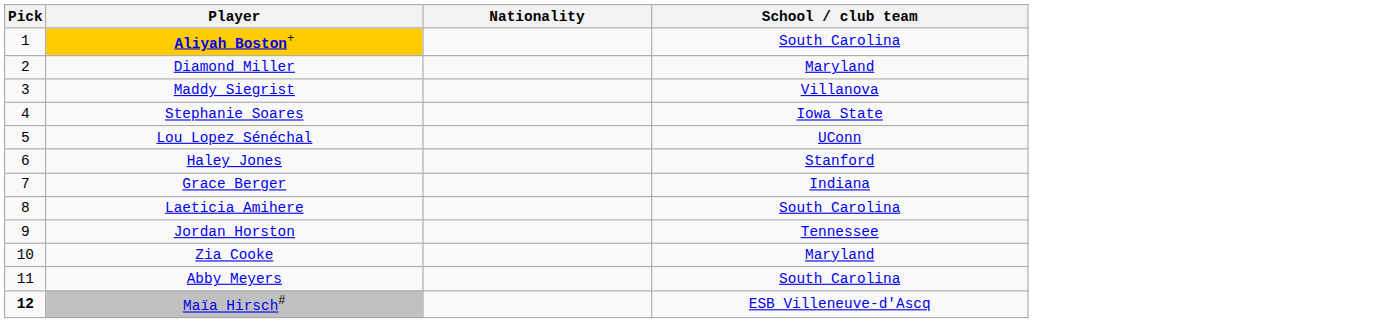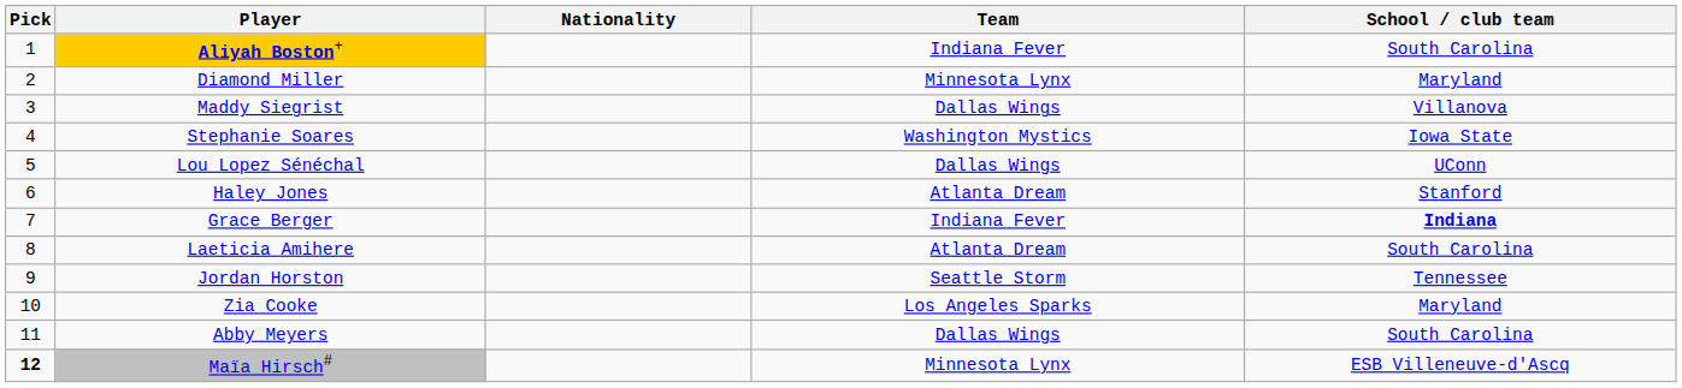 <table class="wikitable" style="text-align: center;">
 <tr>
 <th width=30>Pick</th>
 <th width=333>Player</th>
 <th width=200>Nationality</th>
+<th width=383>Team</th>
 <th width=333>School / club team</th>
 </tr>
 <tr>
 <td>1</td>
 <td bgcolor="#FFCC00"><strong><a href='#'>Aliyah Boston</a></strong><sup>+</sup></td>
 <td></td>
+<td><a href='#'>Indiana Fever</a></td>
 <td><a href='#'>South Carolina</a></td>
 </tr>
 <tr>
 <td>2</td>
 <td><a href='#'>Diamond Miller</a></td>
 <td></td>
+<td><a href='#'>Minnesota Lynx</a></td>
 <td><a href='#'>Maryland</a></td>
 </tr>
 <tr>
 <td>3</td>
 <td><a href='#'>Maddy Siegrist</a></td>
 <td></td>
+<td><a href='#'>Dallas Wings</a> </td>
 <td><a href='#'>Villanova</a></td>
 </tr>
 <tr>
 <td>4</td>
 <td><a href='#'>Stephanie Soares</a></td>
 <td></td>
+<td><a href='#'>Washington Mystics</a> </td>
 <td><a href='#'>Iowa State</a></td>
 </tr>
 <tr>
 <td>5</td>
 <td><a href='#'>Lou Lopez Sénéchal</a></td>
 <td></td>
+<td><a href='#'>Dallas Wings</a> </td>
 <td><a href='#'>UConn</a></td>
 </tr>
 <tr>
 <td>6</td>
 <td><a href='#'>Haley Jones</a></td>
 <td></td>
+<td><a href='#'>Atlanta Dream</a> </td>
 <td><a href='#'>Stanford</a></td>
 </tr>
 <tr>
 <td>7</td>
 <td><a href='#'>Grace Berger</a></td>
 <td></td>
-<td><a href='#'>Indiana</a></td>
+<td><a href='#'>Indiana Fever</a> </td>
+<td><strong><a href='#'>Indiana</a></strong></td>
 </tr>
 <tr>
 <td>8</td>
 <td><a href='#'>Laeticia Amihere</a></td>
 <td></td>
+<td><a href='#'>Atlanta Dream</a> </td>
 <td><a href='#'>South Carolina</a></td>
 </tr>
 <tr>
 <td>9</td>
 <td><a href='#'>Jordan Horston</a></td>
 <td></td>
+<td><a href='#'>Seattle Storm</a></td>
 <td><a href='#'>Tennessee</a></td>
 </tr>
 <tr>
 <td>10</td>
 <td><a href='#'>Zia Cooke</a></td>
 <td></td>
+<td><a href='#'>Los Angeles Sparks</a> </td>
 <td><a href='#'>Maryland</a></td>
 </tr>
 <tr>
 <td>11</td>
 <td><a href='#'>Abby Meyers</a></td>
 <td></td>
+<td><a href='#'>Dallas Wings</a> </td>
 <td><a href='#'>South Carolina</a></td>
 </tr>
 <tr>
 <td><strong>12</strong></td>
 <td bgcolor="#C0C0C0"><a href='#'>Maïa Hirsch</a><sup>#</sup></td>
 <td></td>
+<td><a href='#'>Minnesota Lynx</a> </td>
 <td><a href='#'>ESB Villeneuve-d'Ascq</a></td>
 </tr>
 </table>
